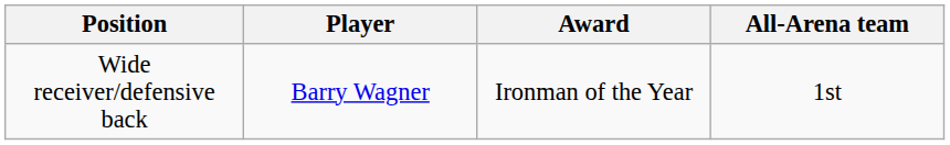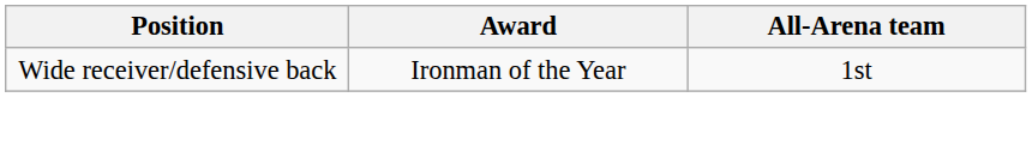 <table class="wikitable sortable">
 <tr>
 <th bgcolor="#DDDDFF" width="20%">Position</th>
-<th bgcolor="#DDDDFF" width="20%">Player</th>
 <th bgcolor="#DDDDFF" width="20%">Award</th>
 <th bgcolor="#DDDDFF" width="20%">All-Arena team</th>
 </tr>
 <tr align="center">
 <td>Wide receiver/defensive back</td>
-<td><a href='#'>Barry Wagner</a></td>
 <td>Ironman of the Year</td>
 <td>1st</td>
 </tr>
 </table>
